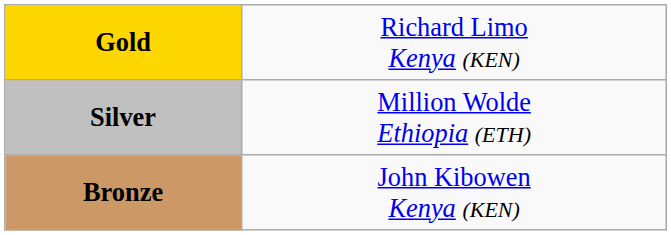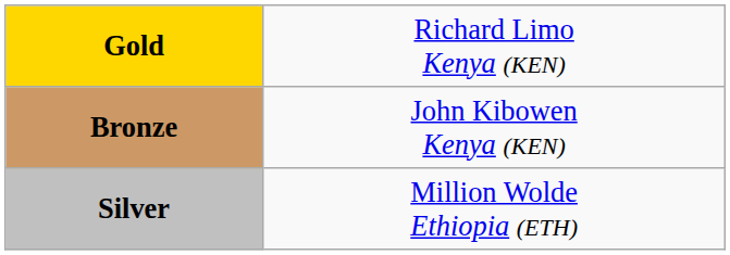 <table class="wikitable" style=" text-align:center; font-size:110%;" width="35%">
 <tr>
 <td bgcolor="gold"><strong>Gold</strong></td>
 <td> <a href='#'>Richard Limo</a><br><em><a href='#'>Kenya</a> <small>(KEN)</small></em></td>
 </tr>
 <tr>
+<td bgcolor="CC9966"><strong>Bronze</strong></td>
+<td> <a href='#'>John Kibowen</a><br><em><a href='#'>Kenya</a> <small>(KEN)</small></em></td>
+</tr>
+<tr>
 <td bgcolor="silver"><strong>Silver</strong></td>
 <td> <a href='#'>Million Wolde</a><br><em><a href='#'>Ethiopia</a> <small>(ETH)</small></em></td>
 </tr>
-<tr>
-<td bgcolor="CC9966"><strong>Bronze</strong></td>
-<td> <a href='#'>John Kibowen</a><br><em><a href='#'>Kenya</a> <small>(KEN)</small></em></td>
-</tr>
 </table>
